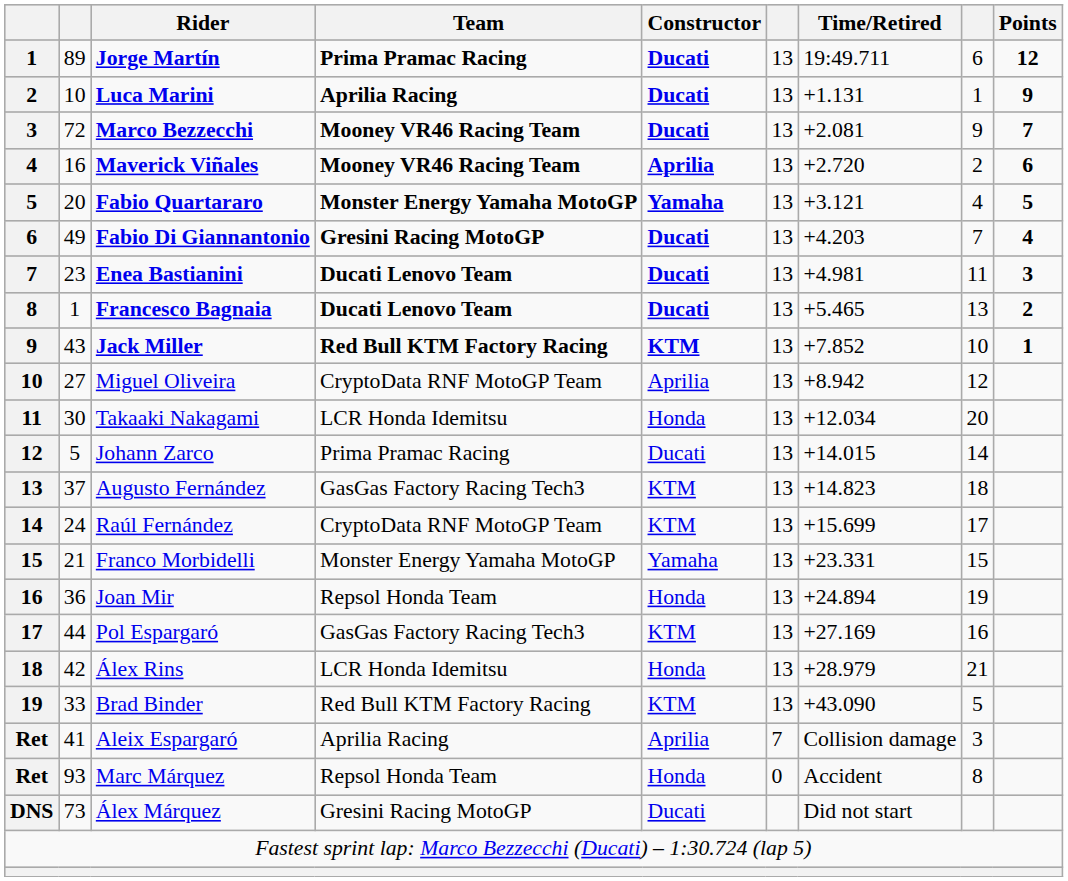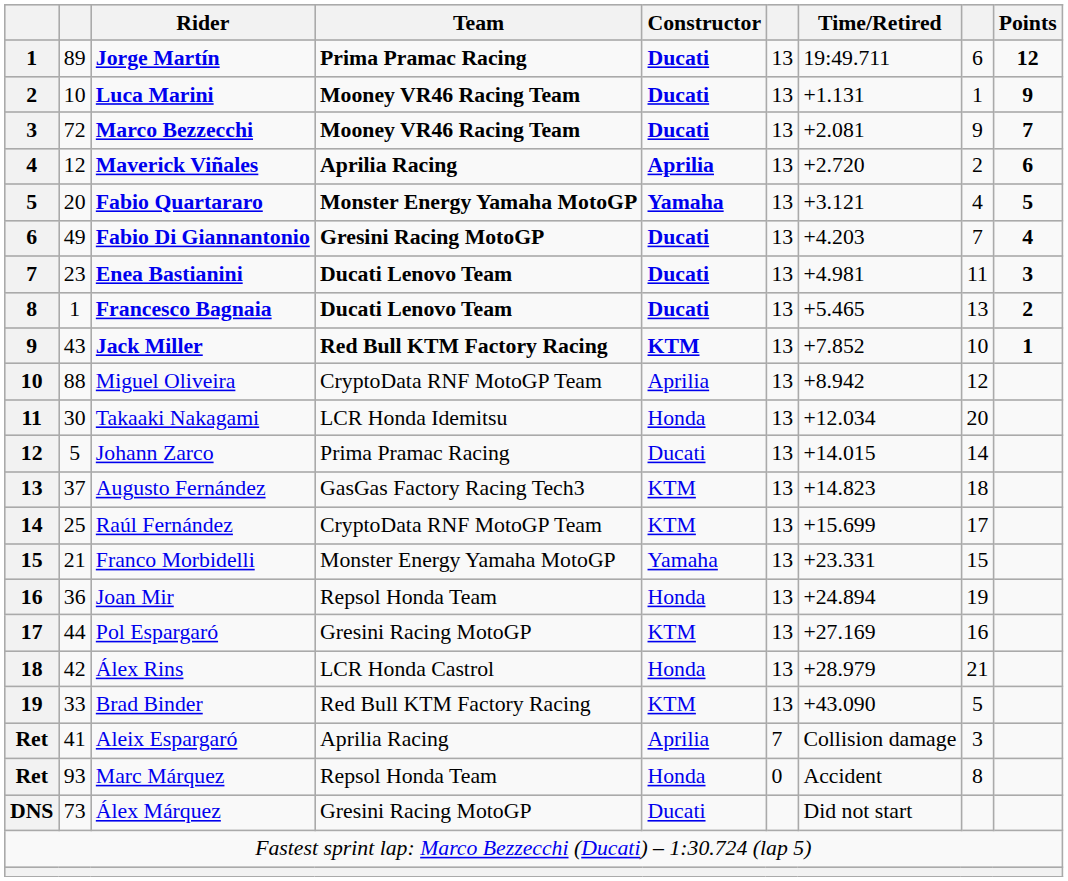 <table class="wikitable sortable" style="font-size: 85%;">
 <tr>
 <th scope="col"></th>
 <th scope="col"></th>
 <th scope="col">Rider</th>
 <th scope="col">Team</th>
 <th scope="col">Constructor</th>
 <th scope="col" class="unsortable"></th>
 <th scope="col" class="unsortable">Time/Retired</th>
 <th scope="col"></th>
 <th scope="col">Points</th>
 </tr>
 <tr>
 <th scope="row">1</th>
 <td align="center">89</td>
 <td data-sort-value="mart"> <strong><a href='#'>Jorge Martín</a></strong></td>
 <td><strong>Prima Pramac Racing</strong></td>
 <td><strong><a href='#'>Ducati</a></strong></td>
 <td>13</td>
 <td>19:49.711</td>
 <td align="center">6</td>
 <td align="center"><strong>12</strong></td>
 </tr>
 <tr>
 <th scope="row">2</th>
 <td align="center">10</td>
 <td data-sort-value="mari"> <strong><a href='#'>Luca Marini</a></strong></td>
-<td><strong>Aprilia Racing</strong></td>
+<td><strong>Mooney VR46 Racing Team</strong></td>
 <td><strong><a href='#'>Ducati</a></strong></td>
 <td>13</td>
 <td>+1.131</td>
 <td align="center">1</td>
 <td align="center"><strong>9</strong></td>
 </tr>
 <tr>
 <th scope="row">3</th>
 <td align="center">72</td>
 <td data-sort-value="bez"> <strong><a href='#'>Marco Bezzecchi</a></strong></td>
 <td><strong>Mooney VR46 Racing Team</strong></td>
 <td><strong><a href='#'>Ducati</a></strong></td>
 <td>13</td>
 <td>+2.081</td>
 <td align="center">9</td>
 <td align="center"><strong>7</strong></td>
 </tr>
 <tr>
 <th scope="row">4</th>
-<td align="center">16</td>
+<td align="center">12</td>
 <td data-sort-value="vin"> <strong><a href='#'>Maverick Viñales</a></strong></td>
-<td><strong>Mooney VR46 Racing Team</strong></td>
+<td><strong>Aprilia Racing</strong></td>
 <td><strong><a href='#'>Aprilia</a></strong></td>
 <td>13</td>
 <td>+2.720</td>
 <td align="center">2</td>
 <td align="center"><strong>6</strong></td>
 </tr>
 <tr>
 <th scope="row">5</th>
 <td align="center">20</td>
 <td data-sort-value="qua"> <strong><a href='#'>Fabio Quartararo</a></strong></td>
 <td><strong>Monster Energy Yamaha MotoGP</strong></td>
 <td><strong><a href='#'>Yamaha</a></strong></td>
 <td>13</td>
 <td>+3.121</td>
 <td align="center">4</td>
 <td align="center"><strong>5</strong></td>
 </tr>
 <tr>
 <th scope="row">6</th>
 <td align="center">49</td>
 <td data-sort-value="dig"> <strong><a href='#'>Fabio Di Giannantonio</a></strong></td>
 <td><strong>Gresini Racing MotoGP</strong></td>
 <td><strong><a href='#'>Ducati</a></strong></td>
 <td>13</td>
 <td>+4.203</td>
 <td align="center">7</td>
 <td align="center"><strong>4</strong></td>
 </tr>
 <tr>
 <th scope="row">7</th>
 <td align="center">23</td>
 <td data-sort-value="bas"> <strong><a href='#'>Enea Bastianini</a></strong></td>
 <td><strong>Ducati Lenovo Team</strong></td>
 <td><strong><a href='#'>Ducati</a></strong></td>
 <td>13</td>
 <td>+4.981</td>
 <td align="center">11</td>
 <td align="center"><strong>3</strong></td>
 </tr>
 <tr>
 <th scope="row">8</th>
 <td align="center">1</td>
 <td data-sort-value="bag"> <strong><a href='#'>Francesco Bagnaia</a></strong></td>
 <td><strong>Ducati Lenovo Team</strong></td>
 <td><strong><a href='#'>Ducati</a></strong></td>
 <td>13</td>
 <td>+5.465</td>
 <td align="center">13</td>
 <td align="center"><strong>2</strong></td>
 </tr>
 <tr>
 <th scope="row">9</th>
 <td align="center">43</td>
 <td data-sort-value="mil"> <strong><a href='#'>Jack Miller</a></strong></td>
 <td><strong>Red Bull KTM Factory Racing</strong></td>
 <td><strong><a href='#'>KTM</a></strong></td>
 <td>13</td>
 <td>+7.852</td>
 <td align="center">10</td>
 <td align="center"><strong>1</strong></td>
 </tr>
 <tr>
 <th scope="row">10</th>
-<td align="center">27</td>
+<td align="center">88</td>
 <td data-sort-value="oli"> <a href='#'>Miguel Oliveira</a></td>
 <td>CryptoData RNF MotoGP Team</td>
 <td><a href='#'>Aprilia</a></td>
 <td>13</td>
 <td>+8.942</td>
 <td align="center">12</td>
 <td align="center"></td>
 </tr>
 <tr>
 <th scope="row">11</th>
 <td align="center">30</td>
 <td data-sort-value="nak"> <a href='#'>Takaaki Nakagami</a></td>
 <td>LCR Honda Idemitsu</td>
 <td><a href='#'>Honda</a></td>
 <td>13</td>
 <td>+12.034</td>
 <td align="center">20</td>
 <td align="center"></td>
 </tr>
 <tr>
 <th scope="row">12</th>
 <td align="center">5</td>
 <td data-sort-value="zar"> <a href='#'>Johann Zarco</a></td>
 <td>Prima Pramac Racing</td>
 <td><a href='#'>Ducati</a></td>
 <td>13</td>
 <td>+14.015</td>
 <td align="center">14</td>
 <td align="center"></td>
 </tr>
 <tr>
 <th scope="row">13</th>
 <td align="center">37</td>
 <td data-sort-value="fera"> <a href='#'>Augusto Fernández</a></td>
 <td>GasGas Factory Racing Tech3</td>
 <td><a href='#'>KTM</a></td>
 <td>13</td>
 <td>+14.823</td>
 <td align="center">18</td>
 <td align="center"></td>
 </tr>
 <tr>
 <th scope="row">14</th>
-<td align="center">24</td>
+<td align="center">25</td>
 <td data-sort-value="ferr"> <a href='#'>Raúl Fernández</a></td>
 <td>CryptoData RNF MotoGP Team</td>
 <td><a href='#'>KTM</a></td>
 <td>13</td>
 <td>+15.699</td>
 <td align="center">17</td>
 <td></td>
 </tr>
 <tr>
 <th scope="row">15</th>
 <td align="center">21</td>
 <td data-sort-value="mor"> <a href='#'>Franco Morbidelli</a></td>
 <td>Monster Energy Yamaha MotoGP</td>
 <td><a href='#'>Yamaha</a></td>
 <td>13</td>
 <td>+23.331</td>
 <td align="center">15</td>
 <td align="center"></td>
 </tr>
 <tr>
 <th scope="row">16</th>
 <td align="center">36</td>
 <td data-sort-value="mir"> <a href='#'>Joan Mir</a></td>
 <td>Repsol Honda Team</td>
 <td><a href='#'>Honda</a></td>
 <td>13</td>
 <td>+24.894</td>
 <td align="center">19</td>
 <td></td>
 </tr>
 <tr>
 <th scope="row">17</th>
 <td align="center">44</td>
 <td data-sort-value="espp"> <a href='#'>Pol Espargaró</a></td>
-<td>GasGas Factory Racing Tech3</td>
+<td>Gresini Racing MotoGP</td>
 <td><a href='#'>KTM</a></td>
 <td>13</td>
 <td>+27.169</td>
 <td align="center">16</td>
 <td align="center"></td>
 </tr>
 <tr>
 <th scope="row">18</th>
 <td align="center">42</td>
 <td data-sort-value="rin"> <a href='#'>Álex Rins</a></td>
-<td>LCR Honda Idemitsu</td>
+<td>LCR Honda Castrol</td>
 <td><a href='#'>Honda</a></td>
 <td>13</td>
 <td>+28.979</td>
 <td align="center">21</td>
 <td></td>
 </tr>
 <tr>
 <th scope="row">19</th>
 <td align="center">33</td>
 <td data-sort-value="bin"> <a href='#'>Brad Binder</a></td>
 <td>Red Bull KTM Factory Racing</td>
 <td><a href='#'>KTM</a></td>
 <td>13</td>
 <td>+43.090</td>
 <td align="center">5</td>
 <td align="center"></td>
 </tr>
 <tr>
 <th scope="row">Ret</th>
 <td align="center">41</td>
 <td data-sort-value="espa"> <a href='#'>Aleix Espargaró</a></td>
 <td>Aprilia Racing</td>
 <td><a href='#'>Aprilia</a></td>
 <td>7</td>
 <td>Collision damage</td>
 <td align="center">3</td>
 <td></td>
 </tr>
 <tr>
 <th scope="row">Ret</th>
 <td align="center">93</td>
 <td data-sort-value="marqm"> <a href='#'>Marc Márquez</a></td>
 <td>Repsol Honda Team</td>
 <td><a href='#'>Honda</a></td>
 <td>0</td>
 <td>Accident</td>
 <td align="center">8</td>
 <td align="center"></td>
 </tr>
 <tr>
 <th scope="row">DNS</th>
 <td align="center">73</td>
 <td data-sort-value="marqa"> <a href='#'>Álex Márquez</a></td>
 <td>Gresini Racing MotoGP</td>
 <td><a href='#'>Ducati</a></td>
 <td></td>
 <td>Did not start</td>
 <td align="center"></td>
 <td align="center"></td>
 </tr>
 <tr class="sortbottom">
 <td colspan="9" style="text-align:center"><em>Fastest sprint lap:  <a href='#'>Marco Bezzecchi</a> (<a href='#'>Ducati</a>) – 1:30.724 (lap 5)</em></td>
 </tr>
 <tr class="sortbottom">
 <th colspan=9></th>
 </tr>
 </table>
